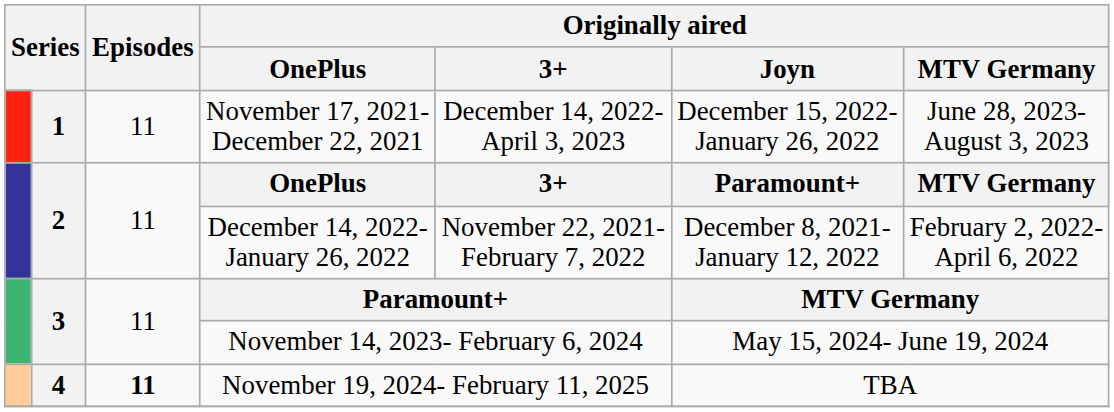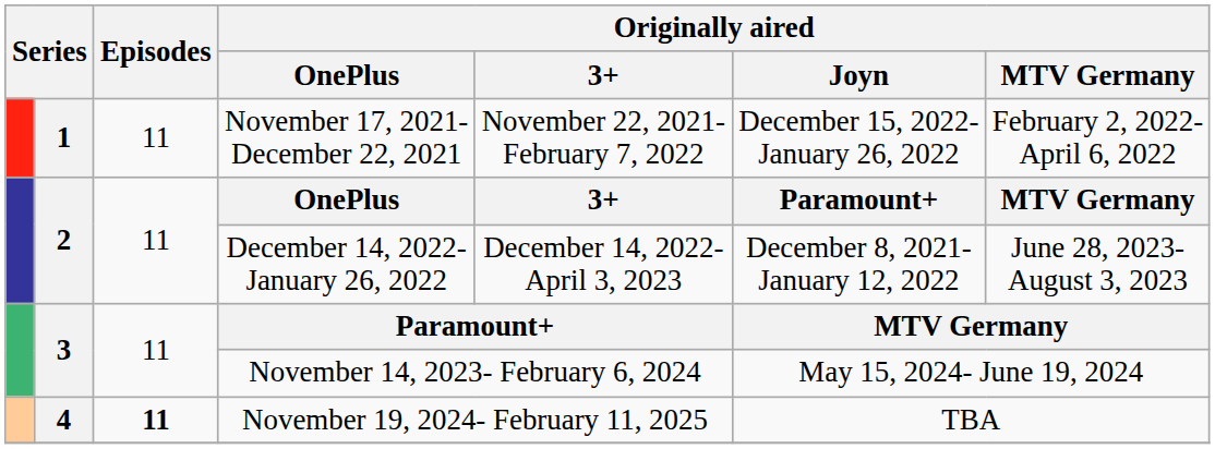 <table class="wikitable plainrowheaders" style="text-align:center;">
 <tr>
 <th colspan="2" rowspan="2">Series</th>
 <th rowspan="2">Episodes</th>
 <th colspan="4">Originally aired</th>
 </tr>
 <tr>
 <th>OnePlus</th>
 <th>3+</th>
 <th>Joyn</th>
 <th>MTV Germany</th>
 </tr>
 <tr>
 <td style="background:#FF2211;"></td>
 <th>1</th>
 <td>11</td>
 <td>November 17, 2021-<br>December 22, 2021</td>
-<td>December 14, 2022-<br>April 3, 2023</td>
+<td>November 22, 2021-<br>February 7, 2022</td>
 <td>December 15, 2022-<br>January 26, 2022</td>
-<td>June 28, 2023-<br>August 3, 2023</td>
+<td>February 2, 2022-<br>April 6, 2022</td>
 </tr>
 <tr>
 <td rowspan="2" style="background:#333399;"></td>
 <th rowspan="2">2</th>
 <td rowspan="2">11</td>
 <th>OnePlus</th>
 <th>3+</th>
 <th>Paramount+</th>
 <th>MTV <strong>Germany</strong></th>
 </tr>
 <tr>
 <td>December 14, 2022-<br>January 26, 2022</td>
-<td>November 22, 2021-<br>February 7, 2022</td>
+<td>December 14, 2022-<br>April 3, 2023</td>
 <td>December 8, 2021-<br>January 12, 2022</td>
-<td>February 2, 2022-<br>April 6, 2022</td>
+<td>June 28, 2023-<br>August 3, 2023</td>
 </tr>
 <tr>
 <td rowspan="2" style="background:#3CB371;"></td>
 <th rowspan="2">3</th>
 <td rowspan="2">11</td>
 <th colspan="2">Paramount+</th>
 <th colspan="2">MTV Germany</th>
 </tr>
 <tr>
 <td colspan="2">November 14, 2023- February 6, 2024</td>
 <td colspan="2">May 15, 2024- June 19, 2024</td>
 </tr>
 <tr>
 <td style="background:#FFCC99;"></td>
 <th>4</th>
 <td><strong>11</strong></td>
 <td colspan="2">November 19, 2024- February 11, 2025</td>
 <td colspan="2">TBA</td>
 </tr>
 <tr>
 </tr>
 </table>
